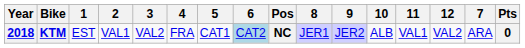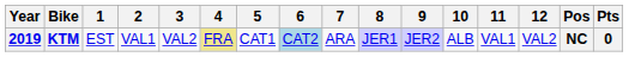 <table class="wikitable" style="text-align:center;">
 <tr>
 <th>Year</th>
 <th>Bike</th>
 <th>1</th>
 <th>2</th>
 <th>3</th>
 <th>4</th>
 <th>5</th>
 <th>6</th>
-<th>Pos</th>
+<th>7</th>
 <th>8</th>
 <th>9</th>
 <th>10</th>
 <th>11</th>
 <th>12</th>
-<th>7</th>
+<th>Pos</th>
 <th>Pts</th>
 </tr>
 <tr>
-<th><a href='#'>2018</a></th>
+<th><a href='#'>2019</a></th>
 <th><a href='#'>KTM</a></th>
 <td><a href='#'>EST</a></td>
 <td><a href='#'>VAL1</a></td>
 <td><a href='#'>VAL2</a></td>
-<td><a href='#'>FRA</a></td>
+<td style="background: khaki;"><a href='#'>FRA</a></td>
 <td><a href='#'>CAT1</a></td>
 <td style="background: lightblue;"><a href='#'>CAT2</a></td>
-<th>NC</th>
+<td><a href='#'>ARA</a></td>
 <td style="background:#CFCFFF;"><a href='#'>JER1</a><br></td>
 <td style="background:#CFCFFF;"><a href='#'>JER2</a><br></td>
 <td><a href='#'>ALB</a></td>
 <td><a href='#'>VAL1</a></td>
 <td><a href='#'>VAL2</a></td>
-<td><a href='#'>ARA</a></td>
+<th>NC</th>
 <th>0</th>
 </tr>
 </table>
